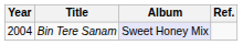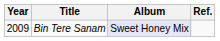 <table class="wikitable sortable">
 <tr>
 <th>Year</th>
 <th>Title</th>
 <th>Album</th>
 <th>Ref.</th>
 </tr>
 <tr>
-<td>2004</td>
+<td>2009</td>
 <td><em>Bin Tere Sanam</em></td>
 <td style="background: lavender;">Sweet Honey Mix</td>
 <td></td>
 </tr>
 </table>
